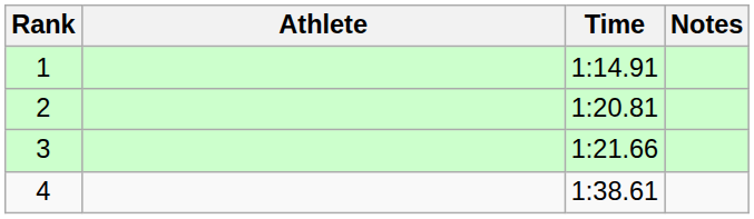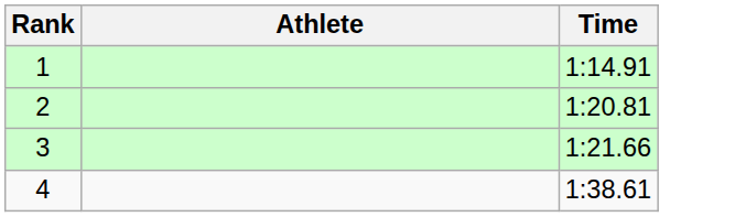 <table class="wikitable" style="text-align:center">
 <tr>
 <th>Rank</th>
 <th Style="width:18em">Athlete</th>
 <th>Time</th>
-<th>Notes</th>
 </tr>
 <tr style="background:#cfc">
 <td>1</td>
 <td style="text-align:left"></td>
 <td>1:14.91</td>
-<td></td>
 </tr>
 <tr style="background:#cfc">
 <td>2</td>
 <td style="text-align:left"></td>
 <td>1:20.81</td>
-<td></td>
 </tr>
 <tr style="background:#cfc">
 <td>3</td>
 <td style="text-align:left"></td>
 <td>1:21.66</td>
-<td></td>
 </tr>
 <tr>
 <td>4</td>
 <td style="text-align:left"></td>
 <td>1:38.61</td>
-<td></td>
 </tr>
 </table>
